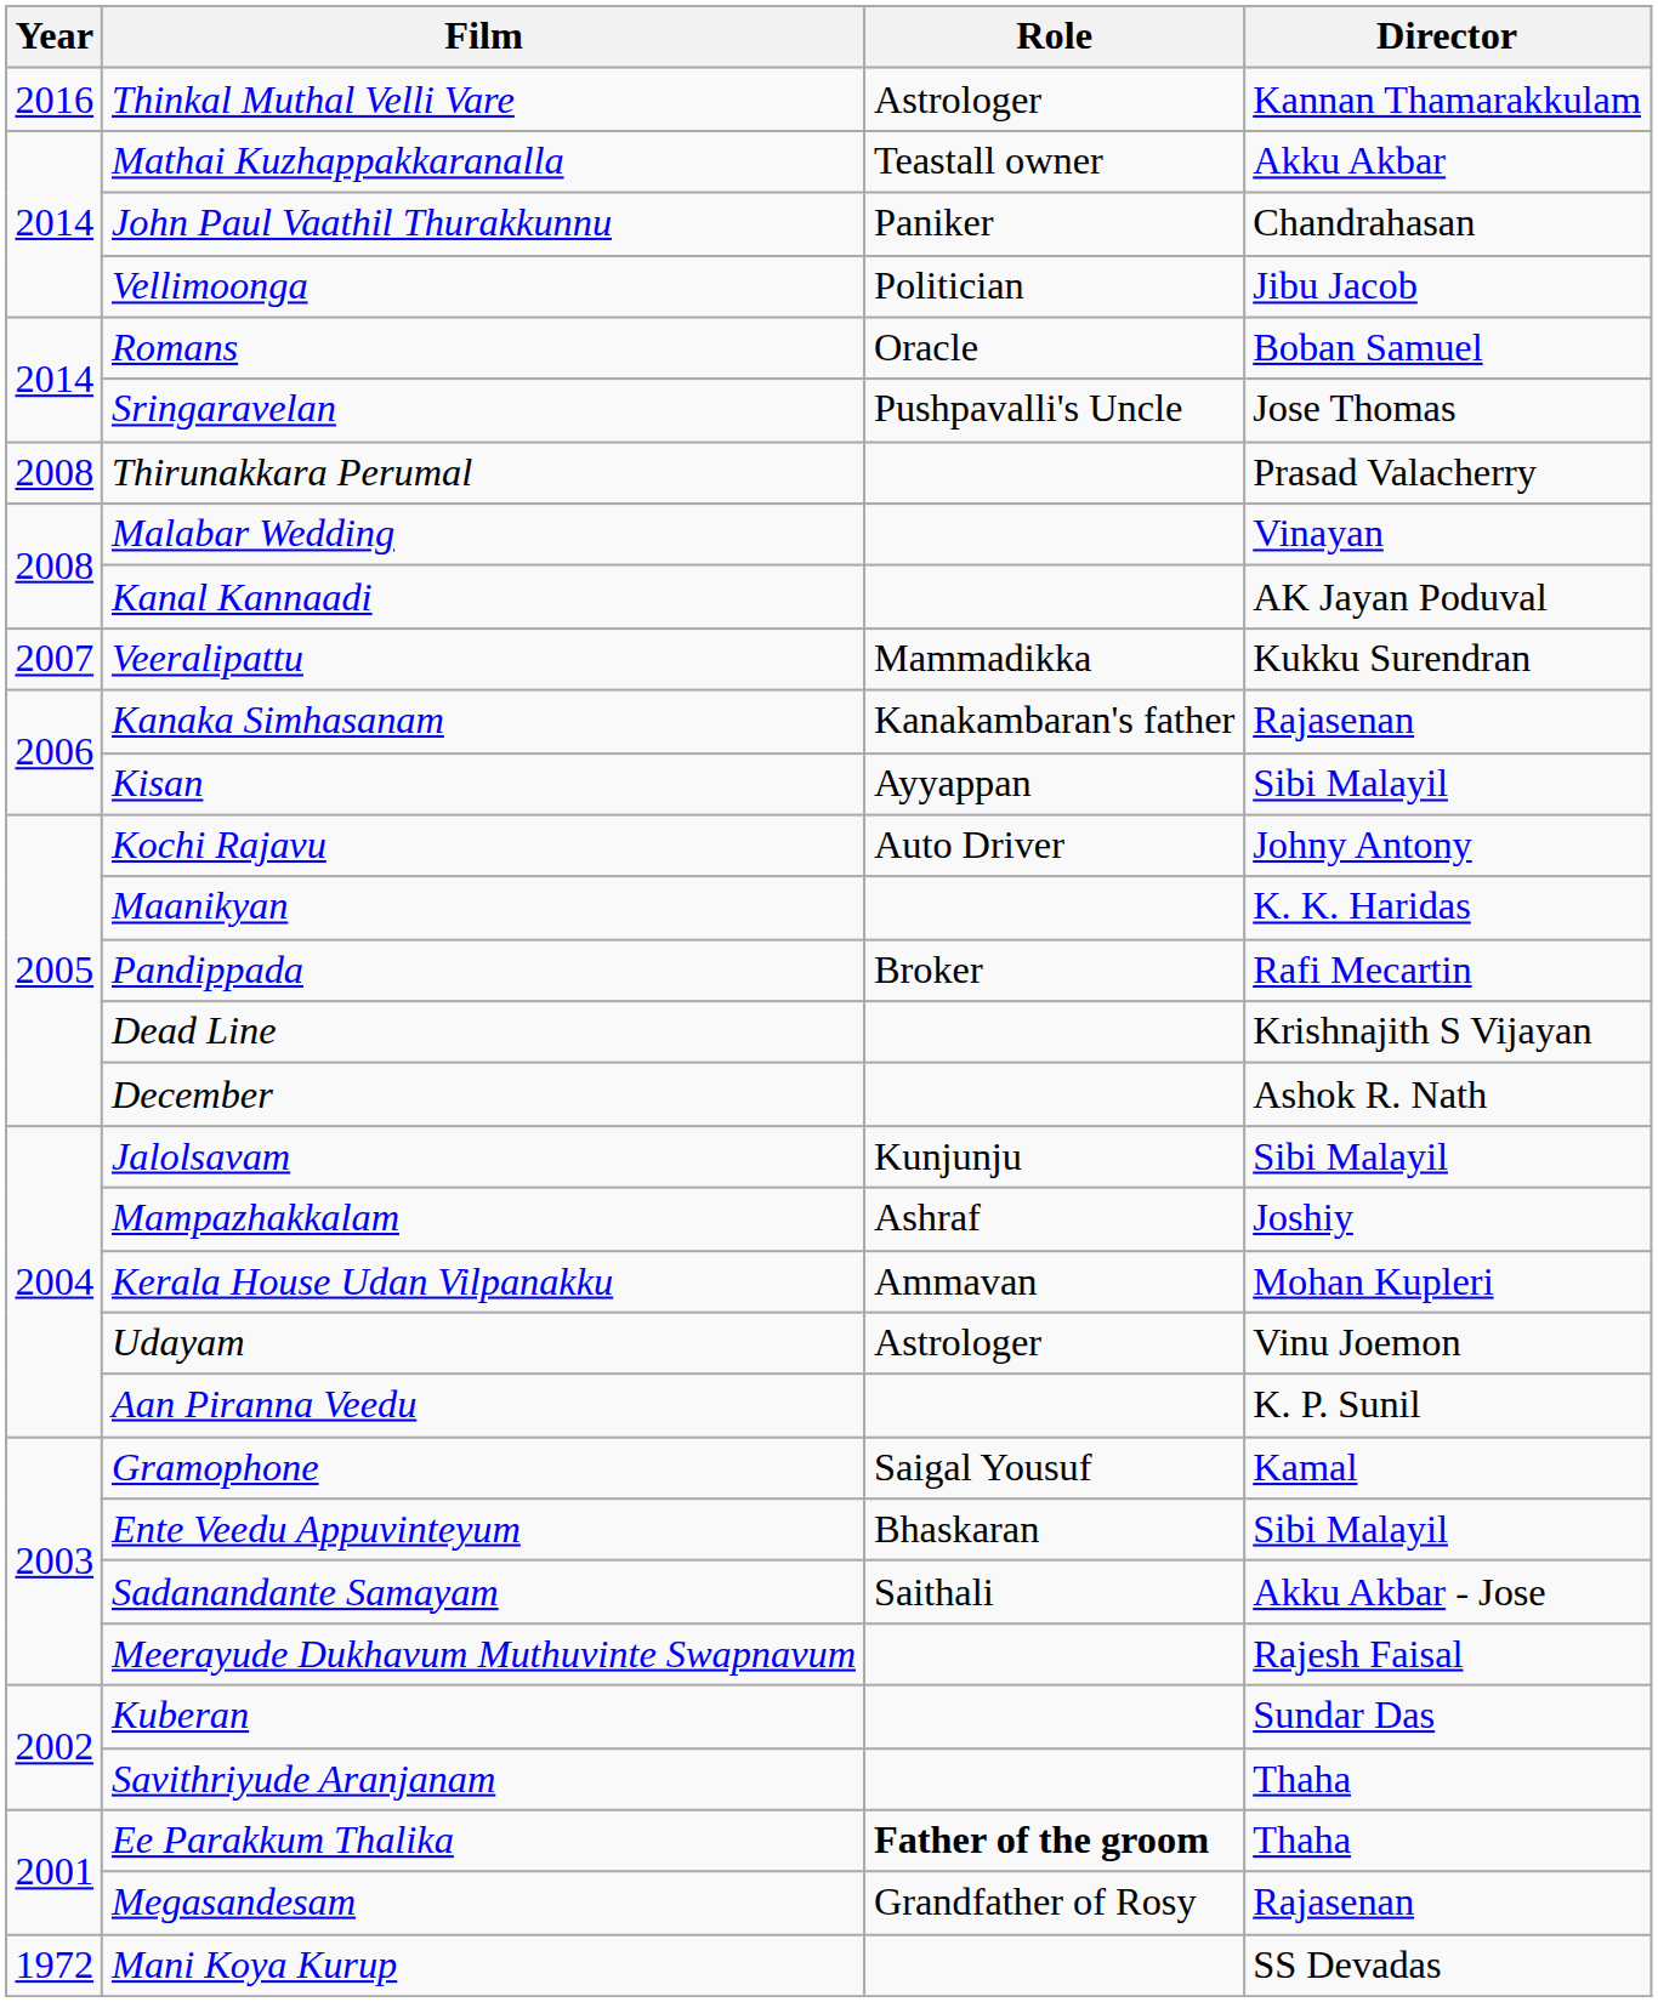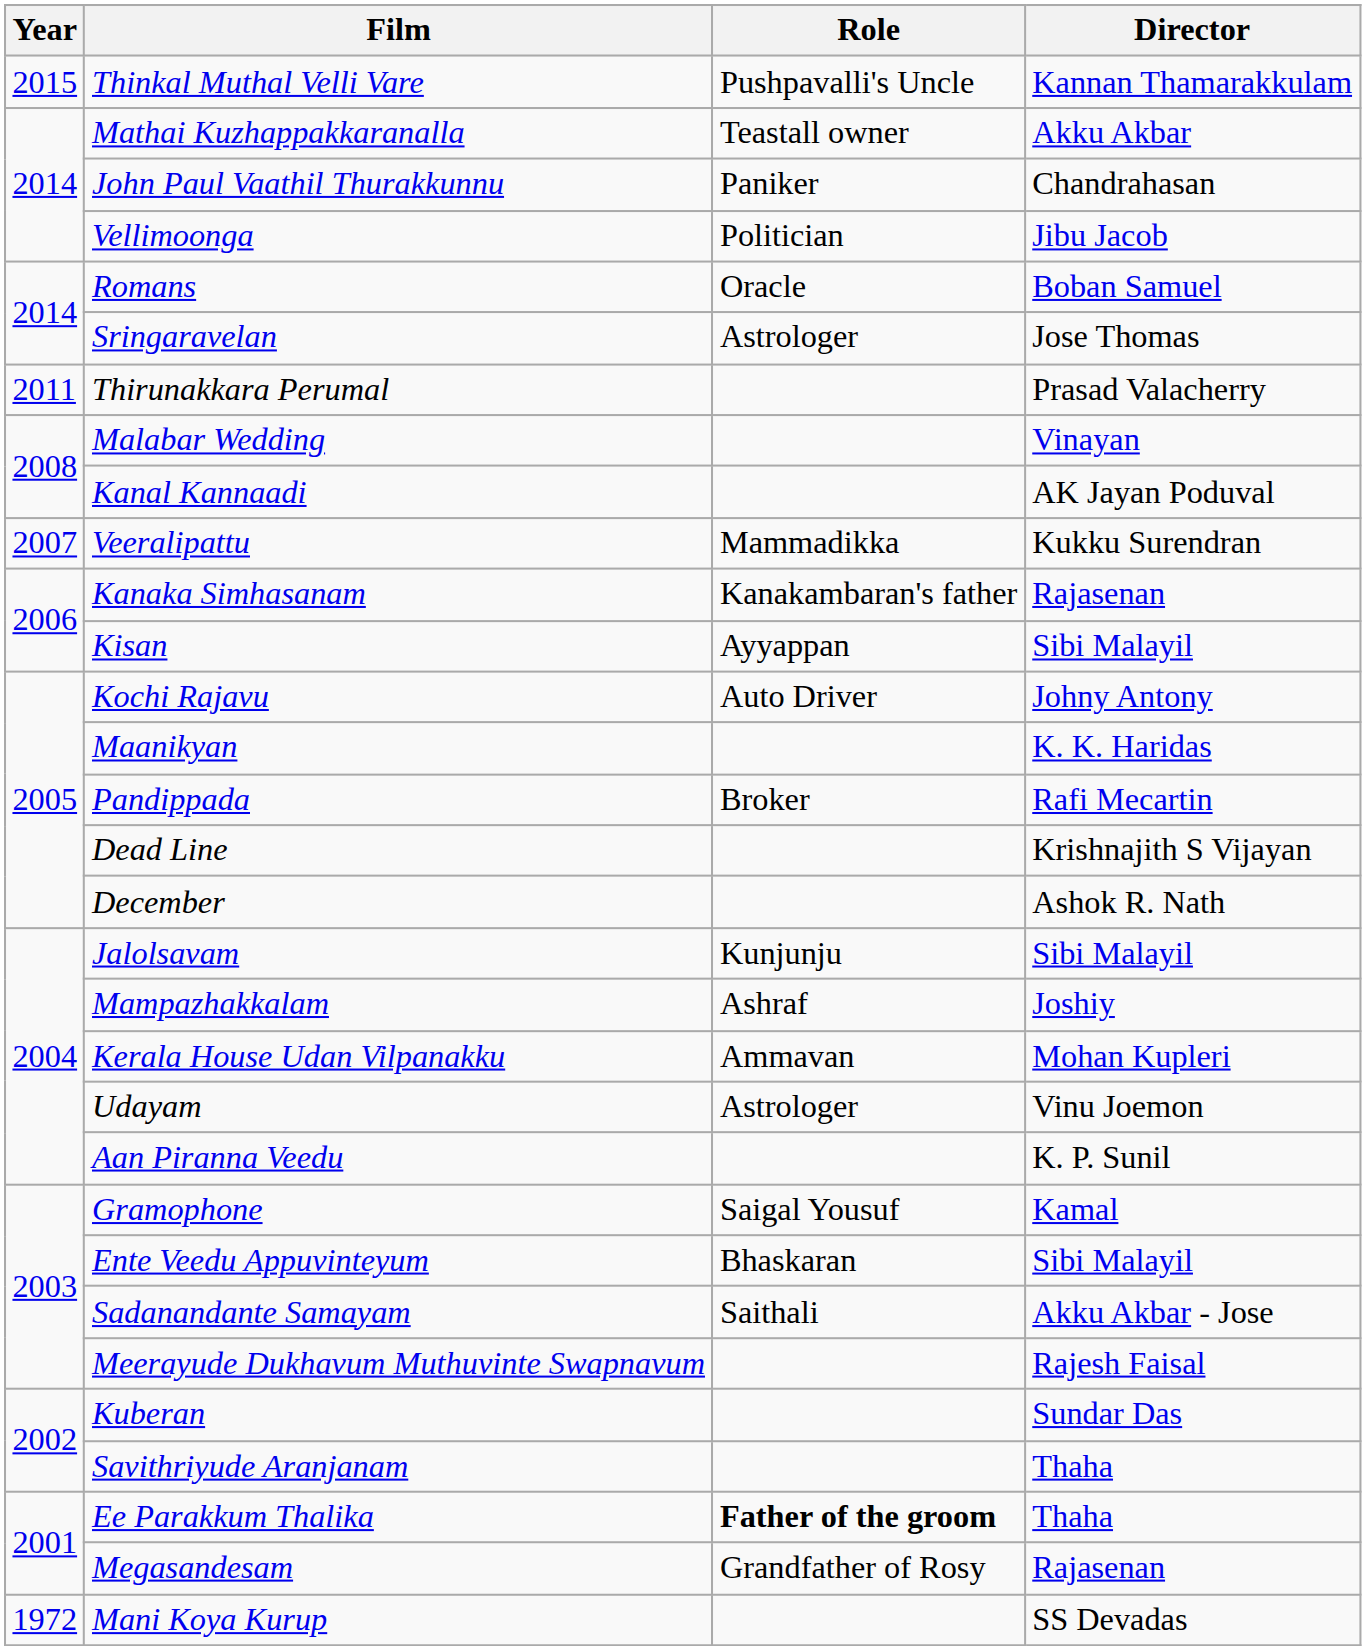 <table class="wikitable sortable">
 <tr>
 <th>Year</th>
 <th>Film</th>
 <th>Role</th>
 <th>Director</th>
 </tr>
 <tr>
-<td><a href='#'>2016</a></td>
+<td><a href='#'>2015</a></td>
 <td><em><a href='#'>Thinkal Muthal Velli Vare</a></em></td>
-<td>Astrologer</td>
+<td>Pushpavalli's Uncle</td>
 <td><a href='#'>Kannan Thamarakkulam</a></td>
 </tr>
 <tr>
 <td rowspan="3"><a href='#'>2014</a></td>
 <td><em><a href='#'>Mathai Kuzhappakkaranalla</a></em></td>
 <td>Teastall owner</td>
 <td><a href='#'>Akku Akbar</a></td>
 </tr>
 <tr>
 <td><em><a href='#'>John Paul Vaathil Thurakkunnu</a></em></td>
 <td>Paniker</td>
 <td>Chandrahasan</td>
 </tr>
 <tr>
 <td><em><a href='#'>Vellimoonga</a></em></td>
 <td>Politician</td>
 <td><a href='#'>Jibu Jacob</a></td>
 </tr>
 <tr>
 <td rowspan="2"><a href='#'>2014</a></td>
 <td><em><a href='#'>Romans</a></em></td>
 <td>Oracle</td>
 <td><a href='#'>Boban Samuel</a></td>
 </tr>
 <tr>
 <td><em><a href='#'>Sringaravelan</a></em></td>
-<td>Pushpavalli's Uncle</td>
+<td>Astrologer</td>
 <td>Jose Thomas</td>
 </tr>
 <tr>
-<td><a href='#'>2008</a></td>
+<td><a href='#'>2011</a></td>
 <td><em>Thirunakkara Perumal</em></td>
 <td></td>
 <td>Prasad Valacherry</td>
 </tr>
 <tr>
 <td rowspan="2"><a href='#'>2008</a></td>
 <td><em><a href='#'>Malabar Wedding</a></em></td>
 <td></td>
 <td><a href='#'>Vinayan</a></td>
 </tr>
 <tr>
 <td><em><a href='#'>Kanal Kannaadi</a></em></td>
 <td></td>
 <td>AK Jayan Poduval</td>
 </tr>
 <tr>
 <td><a href='#'>2007</a></td>
 <td><em><a href='#'>Veeralipattu</a></em></td>
 <td>Mammadikka</td>
 <td>Kukku Surendran</td>
 </tr>
 <tr>
 <td rowspan="2"><a href='#'>2006</a></td>
 <td><em><a href='#'>Kanaka Simhasanam</a></em></td>
 <td>Kanakambaran's father</td>
 <td><a href='#'>Rajasenan</a></td>
 </tr>
 <tr>
 <td><em><a href='#'>Kisan</a></em></td>
 <td>Ayyappan</td>
 <td><a href='#'>Sibi Malayil</a></td>
 </tr>
 <tr>
 <td rowspan="5"><a href='#'>2005</a></td>
 <td><em><a href='#'>Kochi Rajavu</a></em></td>
 <td>Auto Driver</td>
 <td><a href='#'>Johny Antony</a></td>
 </tr>
 <tr>
 <td><em><a href='#'>Maanikyan</a></em></td>
 <td></td>
 <td><a href='#'>K. K. Haridas</a></td>
 </tr>
 <tr>
 <td><em><a href='#'>Pandippada</a></em></td>
 <td>Broker</td>
 <td><a href='#'>Rafi Mecartin</a></td>
 </tr>
 <tr>
 <td><em>Dead Line</em></td>
 <td></td>
 <td>Krishnajith S Vijayan</td>
 </tr>
 <tr>
 <td><em>December</em></td>
 <td></td>
 <td>Ashok R. Nath</td>
 </tr>
 <tr>
 <td rowspan="5"><a href='#'>2004</a></td>
 <td><em><a href='#'>Jalolsavam</a></em></td>
 <td>Kunjunju</td>
 <td><a href='#'>Sibi Malayil</a></td>
 </tr>
 <tr>
 <td><em><a href='#'>Mampazhakkalam</a></em></td>
 <td>Ashraf</td>
 <td><a href='#'>Joshiy</a></td>
 </tr>
 <tr>
 <td><em><a href='#'>Kerala House Udan Vilpanakku</a></em></td>
 <td>Ammavan</td>
 <td><a href='#'>Mohan Kupleri</a></td>
 </tr>
 <tr>
 <td><em>Udayam</em></td>
 <td>Astrologer</td>
 <td>Vinu Joemon</td>
 </tr>
 <tr>
 <td><em><a href='#'>Aan Piranna Veedu</a></em></td>
 <td></td>
 <td>K. P. Sunil</td>
 </tr>
 <tr>
 <td rowspan="4"><a href='#'>2003</a></td>
 <td><em><a href='#'>Gramophone</a></em></td>
 <td>Saigal Yousuf</td>
 <td><a href='#'>Kamal</a></td>
 </tr>
 <tr>
 <td><em><a href='#'>Ente Veedu Appuvinteyum</a></em></td>
 <td>Bhaskaran</td>
 <td><a href='#'>Sibi Malayil</a></td>
 </tr>
 <tr>
 <td><em><a href='#'>Sadanandante Samayam</a></em></td>
 <td>Saithali</td>
 <td><a href='#'>Akku Akbar</a> - Jose</td>
 </tr>
 <tr>
 <td><em><a href='#'>Meerayude Dukhavum Muthuvinte Swapnavum</a></em></td>
 <td></td>
 <td><a href='#'>Rajesh Faisal</a></td>
 </tr>
 <tr>
 <td rowspan="2"><a href='#'>2002</a></td>
 <td><em><a href='#'>Kuberan</a></em></td>
 <td></td>
 <td><a href='#'>Sundar Das</a></td>
 </tr>
 <tr>
 <td><em><a href='#'>Savithriyude Aranjanam</a></em></td>
 <td></td>
 <td><a href='#'>Thaha</a></td>
 </tr>
 <tr>
 <td rowspan="2"><a href='#'>2001</a></td>
 <td><em><a href='#'>Ee Parakkum Thalika</a></em></td>
 <td><strong>Father of the groom</strong></td>
 <td><a href='#'>Thaha</a></td>
 </tr>
 <tr>
 <td><em><a href='#'>Megasandesam</a></em></td>
 <td>Grandfather of Rosy</td>
 <td><a href='#'>Rajasenan</a></td>
 </tr>
 <tr>
 <td><a href='#'>1972</a></td>
 <td><em><a href='#'>Mani Koya Kurup</a></em></td>
 <td></td>
 <td>SS Devadas</td>
 </tr>
 </table>
